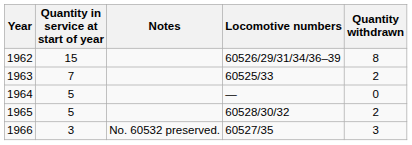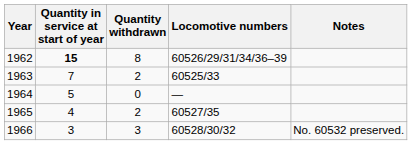 <table class="wikitable" style=text-align:center>
 <tr>
 <th>Year</th>
 <th>Quantity in<br>service at<br>start of year</th>
+<th>Quantity<br>withdrawn</th>
+<th>Locomotive numbers</th>
 <th>Notes</th>
-<th>Locomotive numbers</th>
-<th>Quantity<br>withdrawn</th>
 </tr>
 <tr>
 <td>1962</td>
-<td>15</td>
+<td><strong>15</strong></td>
+<td>8</td>
+<td align=left>60526/29/31/34/36–39</td>
 <td align=left></td>
-<td align=left>60526/29/31/34/36–39</td>
-<td>8</td>
 </tr>
 <tr>
 <td>1963</td>
 <td>7</td>
+<td>2</td>
+<td align=left>60525/33</td>
 <td align=left></td>
-<td align=left>60525/33</td>
-<td>2</td>
 </tr>
 <tr>
 <td>1964</td>
 <td>5</td>
+<td>0</td>
+<td align=left>—</td>
 <td align=left></td>
-<td align=left>—</td>
-<td>0</td>
 </tr>
 <tr>
 <td>1965</td>
-<td>5</td>
+<td>4</td>
+<td>2</td>
+<td align=left>60527/35</td>
 <td align=left></td>
-<td align=left>60528/30/32</td>
-<td>2</td>
 </tr>
 <tr>
 <td>1966</td>
 <td>3</td>
+<td>3</td>
+<td align=left>60528/30/32</td>
 <td align=left>No. 60532 preserved.</td>
-<td align=left>60527/35</td>
-<td>3</td>
 </tr>
 </table>
